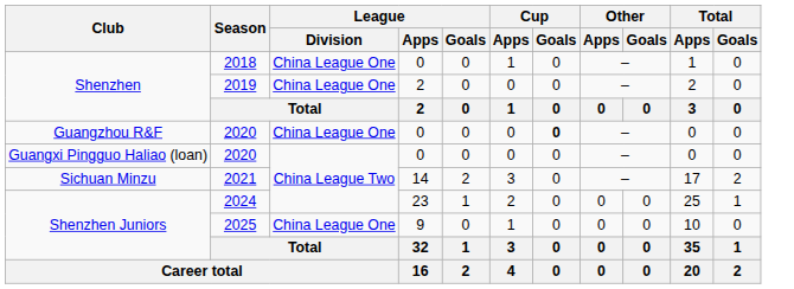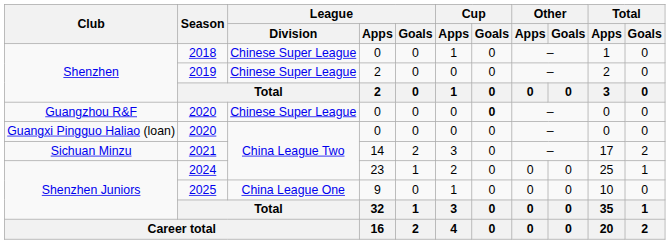 <table class=wikitable style=text-align:center>
 <tr>
 <th rowspan="2">Club</th>
 <th rowspan="2">Season</th>
 <th colspan="3">League</th>
 <th colspan="2">Cup</th>
 <th colspan="2">Other</th>
 <th colspan="2">Total</th>
 </tr>
 <tr>
 <th>Division</th>
 <th>Apps</th>
 <th>Goals</th>
 <th>Apps</th>
 <th>Goals</th>
 <th>Apps</th>
 <th>Goals</th>
 <th>Apps</th>
 <th>Goals</th>
 </tr>
 <tr>
 <td rowspan=3><a href='#'>Shenzhen</a></td>
 <td><a href='#'>2018</a></td>
-<td><a href='#'>China League One</a></td>
+<td><a href='#'>Chinese Super League</a></td>
 <td>0</td>
 <td>0</td>
 <td>1</td>
 <td>0</td>
 <td colspan="2">–</td>
 <td>1</td>
 <td>0</td>
 </tr>
 <tr>
 <td><a href='#'>2019</a></td>
-<td><a href='#'>China League One</a></td>
+<td><a href='#'>Chinese Super League</a></td>
 <td>2</td>
 <td>0</td>
 <td>0</td>
 <td>0</td>
 <td colspan="2">–</td>
 <td>2</td>
 <td>0</td>
 </tr>
 <tr>
 <th colspan="2"><strong>Total</strong></th>
 <th>2</th>
 <th>0</th>
 <th>1</th>
 <th>0</th>
 <th>0</th>
 <th>0</th>
 <th>3</th>
 <th>0</th>
 </tr>
 <tr>
 <td><a href='#'>Guangzhou R&F</a></td>
 <td><a href='#'>2020</a></td>
-<td><a href='#'>China League One</a></td>
+<td><a href='#'>Chinese Super League</a></td>
 <td>0</td>
 <td>0</td>
 <td>0</td>
 <td><strong>0</strong></td>
 <td colspan="2">–</td>
 <td>0</td>
 <td>0</td>
 </tr>
 <tr>
 <td><a href='#'>Guangxi Pingguo Haliao</a> (loan)</td>
 <td><a href='#'>2020</a></td>
 <td rowspan="3"><a href='#'>China League Two</a></td>
 <td>0</td>
 <td>0</td>
 <td>0</td>
 <td>0</td>
 <td colspan="2">–</td>
 <td>0</td>
 <td>0</td>
 </tr>
 <tr>
 <td><a href='#'>Sichuan Minzu</a></td>
 <td><a href='#'>2021</a></td>
 <td>14</td>
 <td>2</td>
 <td>3</td>
 <td>0</td>
 <td colspan="2">–</td>
 <td>17</td>
 <td>2</td>
 </tr>
 <tr>
 <td rowspan="3"><a href='#'>Shenzhen Juniors</a></td>
 <td><a href='#'>2024</a></td>
 <td>23</td>
 <td>1</td>
 <td>2</td>
 <td>0</td>
 <td>0</td>
 <td>0</td>
 <td>25</td>
 <td>1</td>
 </tr>
 <tr>
 <td><a href='#'>2025</a></td>
 <td><a href='#'>China League One</a></td>
 <td>9</td>
 <td>0</td>
 <td>1</td>
 <td>0</td>
 <td>0</td>
 <td>0</td>
 <td>10</td>
 <td>0</td>
 </tr>
 <tr>
 <th colspan=2>Total</th>
 <th>32</th>
 <th>1</th>
 <th>3</th>
 <th>0</th>
 <th>0</th>
 <th>0</th>
 <th>35</th>
 <th>1</th>
 </tr>
 <tr>
 <th colspan=3>Career total</th>
 <th>16</th>
 <th>2</th>
 <th>4</th>
 <th>0</th>
 <th>0</th>
 <th>0</th>
 <th>20</th>
 <th>2</th>
 </tr>
 </table>
